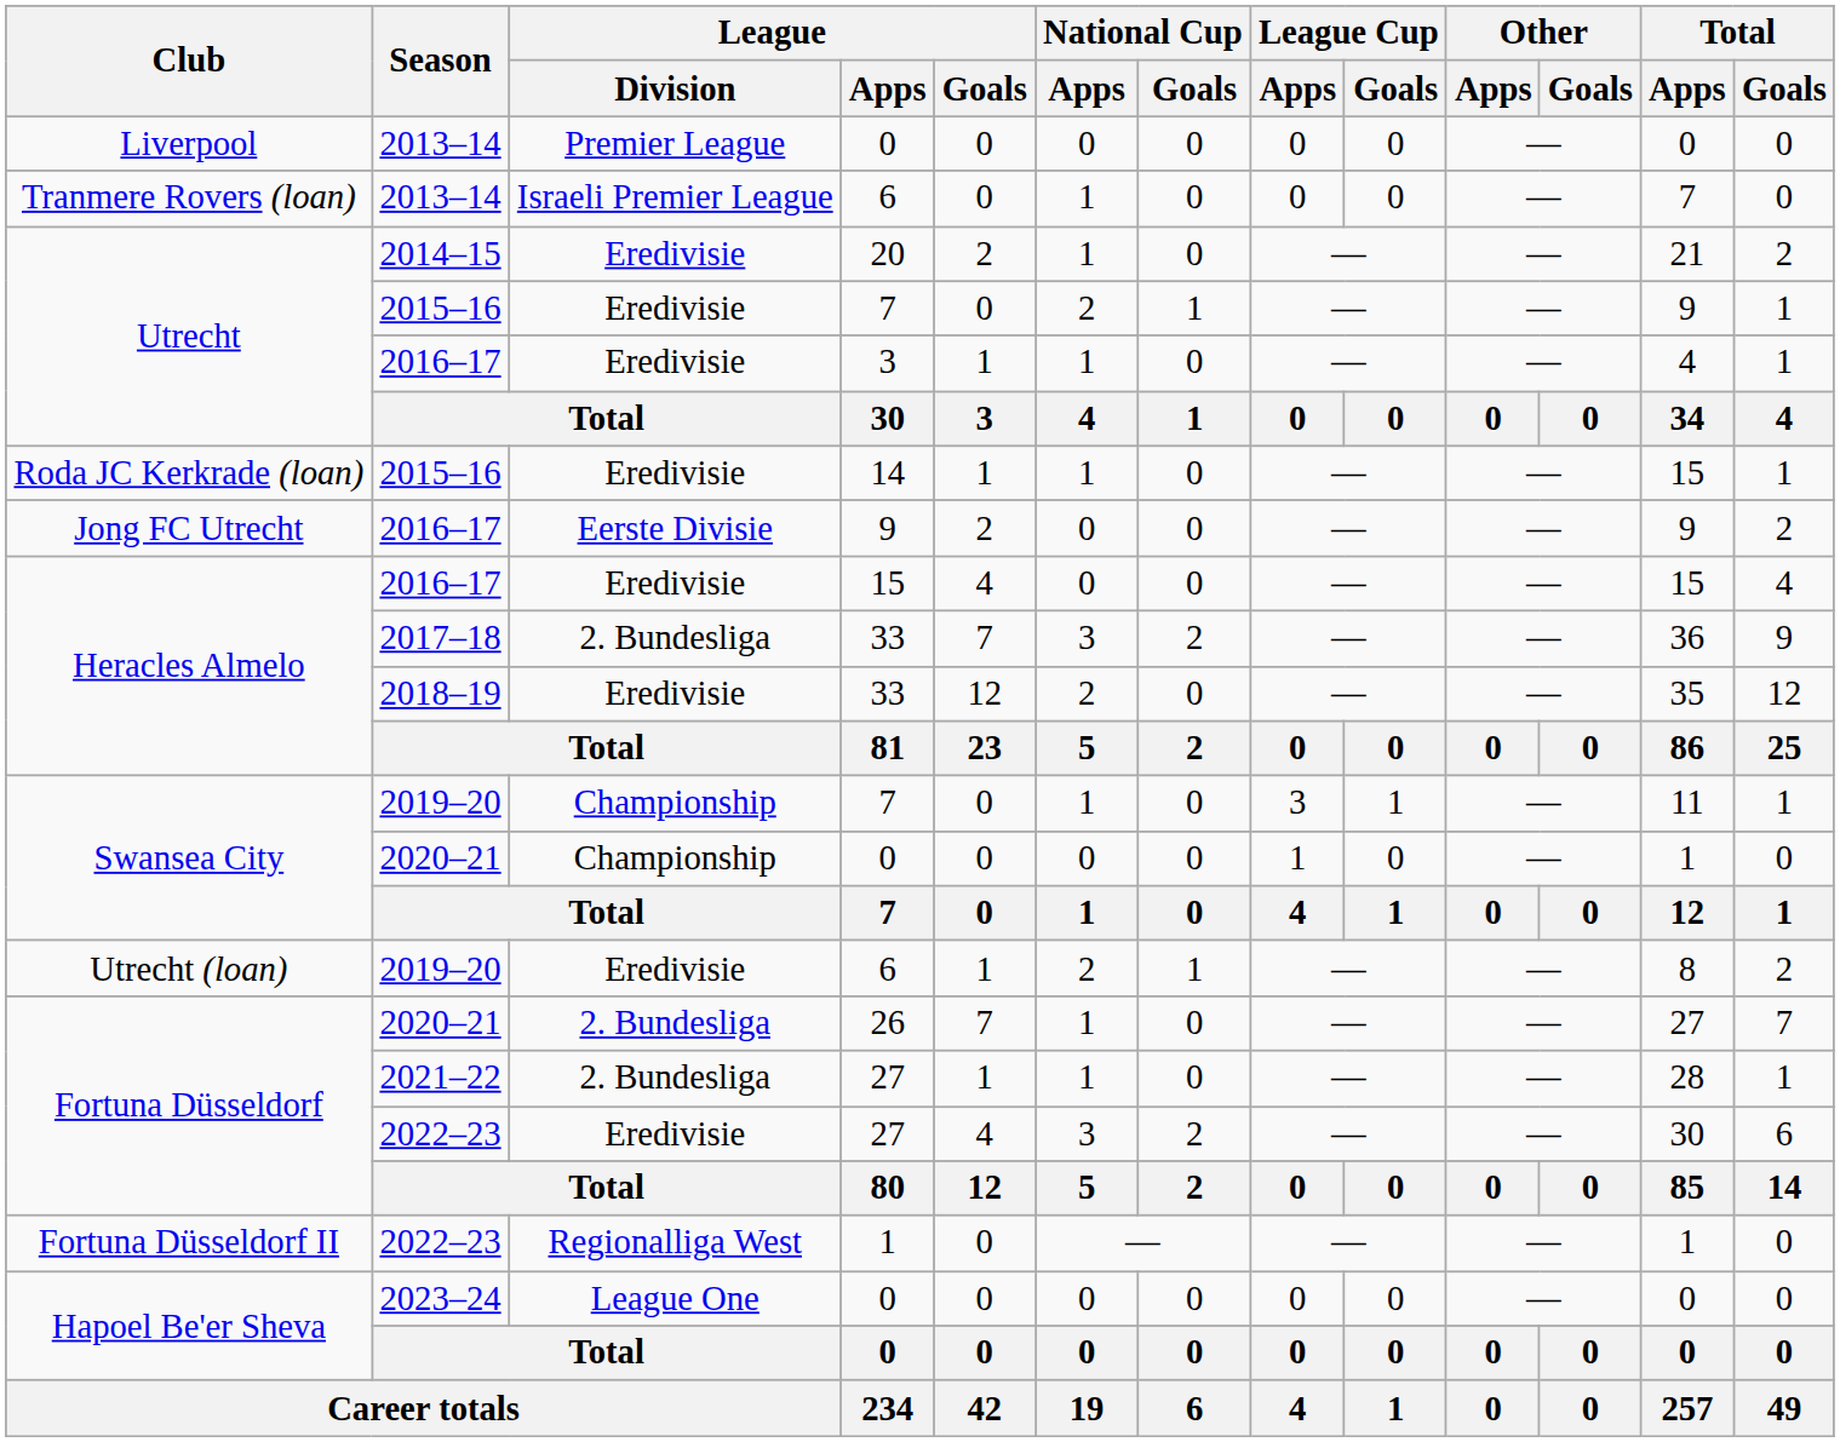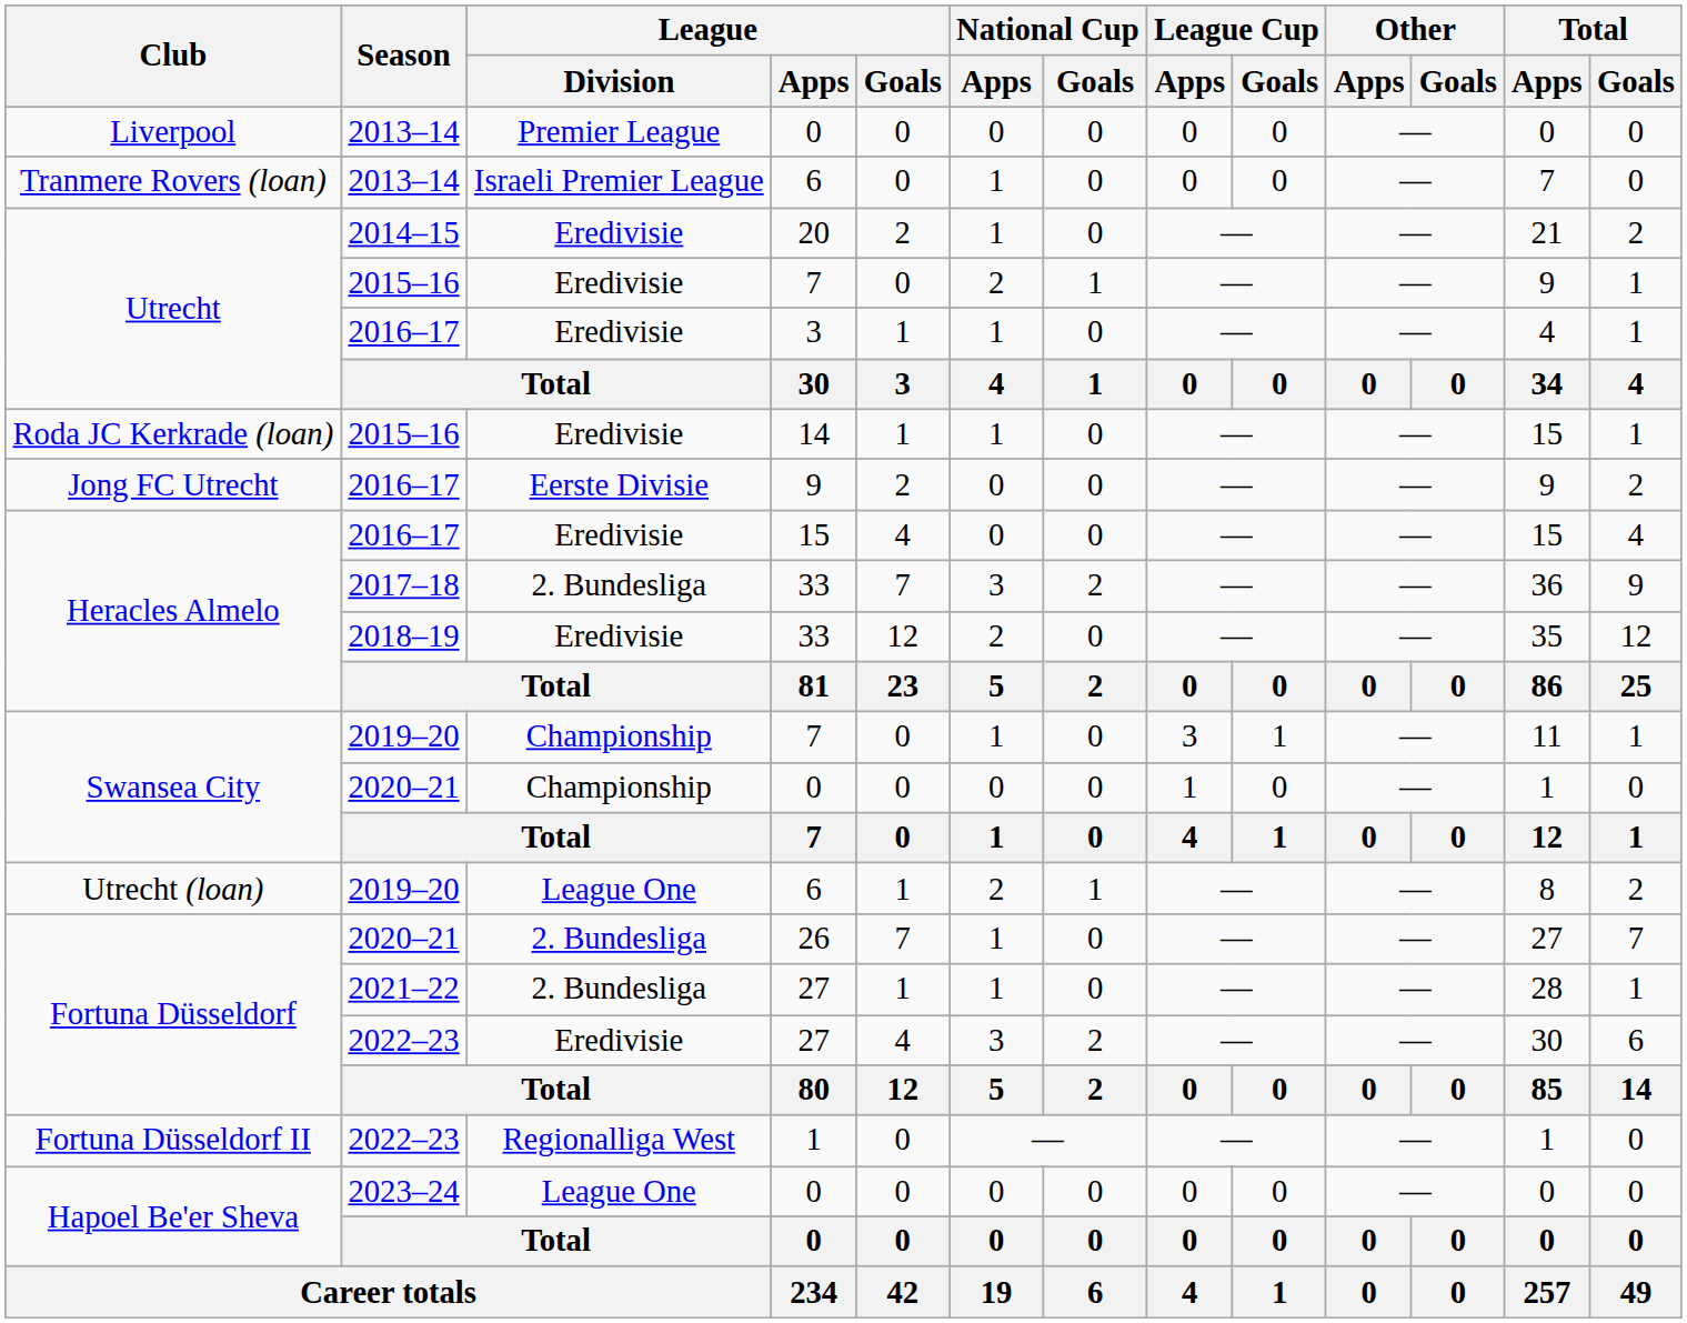 <table class="wikitable" style="text-align:center">
 <tr>
 <th rowspan="2">Club</th>
 <th rowspan="2">Season</th>
 <th colspan="3">League</th>
 <th colspan="2">National Cup</th>
 <th colspan="2">League Cup</th>
 <th colspan="2">Other</th>
 <th colspan="2">Total</th>
 </tr>
 <tr>
 <th>Division</th>
 <th>Apps</th>
 <th>Goals</th>
 <th>Apps</th>
 <th>Goals</th>
 <th>Apps</th>
 <th>Goals</th>
 <th>Apps</th>
 <th>Goals</th>
 <th>Apps</th>
 <th>Goals</th>
 </tr>
 <tr>
 <td><a href='#'>Liverpool</a></td>
 <td><a href='#'>2013–14</a></td>
 <td><a href='#'>Premier League</a></td>
 <td>0</td>
 <td>0</td>
 <td>0</td>
 <td>0</td>
 <td>0</td>
 <td>0</td>
 <td colspan="2">—</td>
 <td>0</td>
 <td>0</td>
 </tr>
 <tr>
 <td><a href='#'>Tranmere Rovers</a> <em>(loan)</em></td>
 <td><a href='#'>2013–14</a></td>
 <td><a href='#'>Israeli Premier League</a></td>
 <td>6</td>
 <td>0</td>
 <td>1</td>
 <td>0</td>
 <td>0</td>
 <td>0</td>
 <td colspan="2">—</td>
 <td>7</td>
 <td>0</td>
 </tr>
 <tr>
 <td rowspan="4"><a href='#'>Utrecht</a></td>
 <td><a href='#'>2014–15</a></td>
 <td><a href='#'>Eredivisie</a></td>
 <td>20</td>
 <td>2</td>
 <td>1</td>
 <td>0</td>
 <td colspan="2">—</td>
 <td colspan="2">—</td>
 <td>21</td>
 <td>2</td>
 </tr>
 <tr>
 <td><a href='#'>2015–16</a></td>
 <td>Eredivisie</td>
 <td>7</td>
 <td>0</td>
 <td>2</td>
 <td>1</td>
 <td colspan="2">—</td>
 <td colspan="2">—</td>
 <td>9</td>
 <td>1</td>
 </tr>
 <tr>
 <td><a href='#'>2016–17</a></td>
 <td>Eredivisie</td>
 <td>3</td>
 <td>1</td>
 <td>1</td>
 <td>0</td>
 <td colspan="2">—</td>
 <td colspan="2">—</td>
 <td>4</td>
 <td>1</td>
 </tr>
 <tr>
 <th colspan="2">Total</th>
 <th>30</th>
 <th>3</th>
 <th>4</th>
 <th>1</th>
 <th>0</th>
 <th>0</th>
 <th>0</th>
 <th>0</th>
 <th>34</th>
 <th>4</th>
 </tr>
 <tr>
 <td><a href='#'>Roda JC Kerkrade</a> <em>(loan)</em></td>
 <td><a href='#'>2015–16</a></td>
 <td>Eredivisie</td>
 <td>14</td>
 <td>1</td>
 <td>1</td>
 <td>0</td>
 <td colspan="2">—</td>
 <td colspan="2">—</td>
 <td>15</td>
 <td>1</td>
 </tr>
 <tr>
 <td><a href='#'>Jong FC Utrecht</a></td>
 <td><a href='#'>2016–17</a></td>
 <td><a href='#'>Eerste Divisie</a></td>
 <td>9</td>
 <td>2</td>
 <td>0</td>
 <td>0</td>
 <td colspan="2">—</td>
 <td colspan="2">—</td>
 <td>9</td>
 <td>2</td>
 </tr>
 <tr>
 <td rowspan="4"><a href='#'>Heracles Almelo</a></td>
 <td><a href='#'>2016–17</a></td>
 <td>Eredivisie</td>
 <td>15</td>
 <td>4</td>
 <td>0</td>
 <td>0</td>
 <td colspan="2">—</td>
 <td colspan="2">—</td>
 <td>15</td>
 <td>4</td>
 </tr>
 <tr>
 <td><a href='#'>2017–18</a></td>
 <td>2. Bundesliga</td>
 <td>33</td>
 <td>7</td>
 <td>3</td>
 <td>2</td>
 <td colspan="2">—</td>
 <td colspan="2">—</td>
 <td>36</td>
 <td>9</td>
 </tr>
 <tr>
 <td><a href='#'>2018–19</a></td>
 <td>Eredivisie</td>
 <td>33</td>
 <td>12</td>
 <td>2</td>
 <td>0</td>
 <td colspan="2">—</td>
 <td colspan="2">—</td>
 <td>35</td>
 <td>12</td>
 </tr>
 <tr>
 <th colspan="2">Total</th>
 <th>81</th>
 <th>23</th>
 <th>5</th>
 <th>2</th>
 <th>0</th>
 <th>0</th>
 <th>0</th>
 <th>0</th>
 <th>86</th>
 <th>25</th>
 </tr>
 <tr>
 <td rowspan="3"><a href='#'>Swansea City</a></td>
 <td><a href='#'>2019–20</a></td>
 <td><a href='#'>Championship</a></td>
 <td>7</td>
 <td>0</td>
 <td>1</td>
 <td>0</td>
 <td>3</td>
 <td>1</td>
 <td colspan="2">—</td>
 <td>11</td>
 <td>1</td>
 </tr>
 <tr>
 <td><a href='#'>2020–21</a></td>
 <td>Championship</td>
 <td>0</td>
 <td>0</td>
 <td>0</td>
 <td>0</td>
 <td>1</td>
 <td>0</td>
 <td colspan="2">—</td>
 <td>1</td>
 <td>0</td>
 </tr>
 <tr>
 <th colspan="2">Total</th>
 <th>7</th>
 <th>0</th>
 <th>1</th>
 <th>0</th>
 <th>4</th>
 <th>1</th>
 <th>0</th>
 <th>0</th>
 <th>12</th>
 <th>1</th>
 </tr>
 <tr>
 <td>Utrecht <em>(loan)</em></td>
 <td><a href='#'>2019–20</a></td>
-<td>Eredivisie</td>
+<td><a href='#'>League One</a></td>
 <td>6</td>
 <td>1</td>
 <td>2</td>
 <td>1</td>
 <td colspan="2">—</td>
 <td colspan="2">—</td>
 <td>8</td>
 <td>2</td>
 </tr>
 <tr>
 <td rowspan="4"><a href='#'>Fortuna Düsseldorf</a></td>
 <td><a href='#'>2020–21</a></td>
 <td><a href='#'>2. Bundesliga</a></td>
 <td>26</td>
 <td>7</td>
 <td>1</td>
 <td>0</td>
 <td colspan="2">—</td>
 <td colspan="2">—</td>
 <td>27</td>
 <td>7</td>
 </tr>
 <tr>
 <td><a href='#'>2021–22</a></td>
 <td>2. Bundesliga</td>
 <td>27</td>
 <td>1</td>
 <td>1</td>
 <td>0</td>
 <td colspan="2">—</td>
 <td colspan="2">—</td>
 <td>28</td>
 <td>1</td>
 </tr>
 <tr>
 <td><a href='#'>2022–23</a></td>
 <td>Eredivisie</td>
 <td>27</td>
 <td>4</td>
 <td>3</td>
 <td>2</td>
 <td colspan="2">—</td>
 <td colspan="2">—</td>
 <td>30</td>
 <td>6</td>
 </tr>
 <tr>
 <th colspan="2">Total</th>
 <th>80</th>
 <th>12</th>
 <th>5</th>
 <th>2</th>
 <th>0</th>
 <th>0</th>
 <th>0</th>
 <th>0</th>
 <th>85</th>
 <th>14</th>
 </tr>
 <tr>
 <td><a href='#'>Fortuna Düsseldorf II</a></td>
 <td><a href='#'>2022–23</a></td>
 <td><a href='#'>Regionalliga West</a></td>
 <td>1</td>
 <td>0</td>
 <td colspan="2">—</td>
 <td colspan="2">—</td>
 <td colspan="2">—</td>
 <td>1</td>
 <td>0</td>
 </tr>
 <tr>
 <td rowspan="2"><a href='#'>Hapoel Be'er Sheva</a></td>
 <td><a href='#'>2023–24</a></td>
 <td><a href='#'>League One</a></td>
 <td>0</td>
 <td>0</td>
 <td>0</td>
 <td>0</td>
 <td>0</td>
 <td>0</td>
 <td colspan="2">—</td>
 <td>0</td>
 <td>0</td>
 </tr>
 <tr>
 <th colspan="2">Total</th>
 <th>0</th>
 <th>0</th>
 <th>0</th>
 <th>0</th>
 <th>0</th>
 <th>0</th>
 <th>0</th>
 <th>0</th>
 <th>0</th>
 <th>0</th>
 </tr>
 <tr>
 <th colspan="3">Career totals</th>
 <th>234</th>
 <th>42</th>
 <th>19</th>
 <th>6</th>
 <th>4</th>
 <th>1</th>
 <th>0</th>
 <th>0</th>
 <th>257</th>
 <th>49</th>
 </tr>
 </table>
